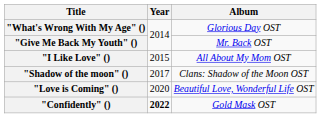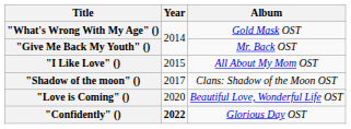 <table class="wikitable plainrowheaders" style="text-align:center;">
 <tr>
 <th scope="col" rowspan="1">Title</th>
 <th scope="col" rowspan="1">Year</th>
 <th scope="col" rowspan="1">Album</th>
 </tr>
 <tr>
 <th scope=row>"What's Wrong With My Age" ()</th>
 <td rowspan="2">2014</td>
-<td><em><a href='#'>Glorious Day</a> OST</em></td>
+<td><em><a href='#'>Gold Mask</a> OST</em></td>
 </tr>
 <tr>
 <th scope=row>"Give Me Back My Youth" ()<br></th>
 <td><em><a href='#'>Mr. Back</a> OST</em></td>
 </tr>
 <tr>
 <th scope=row>"I Like Love" ()</th>
 <td>2015</td>
 <td><em><a href='#'>All About My Mom</a> OST</em></td>
 </tr>
 <tr>
 <th scope=row>"Shadow of the moon" ()</th>
 <td>2017</td>
 <td><em> Clans: Shadow of the Moon OST</em></td>
 </tr>
 <tr>
 <th scope=row>"Love is Coming" ()</th>
 <td>2020</td>
 <td><em><a href='#'>Beautiful Love, Wonderful Life</a> OST</em></td>
 </tr>
 <tr>
 <th scope=row>"Confidently" ()</th>
 <td><strong>2022</strong></td>
-<td><em><a href='#'>Gold Mask</a> OST</em></td>
+<td><em><a href='#'>Glorious Day</a> OST</em></td>
 </tr>
 </table>
